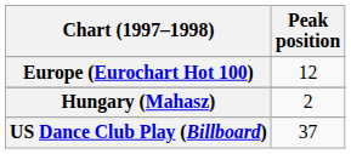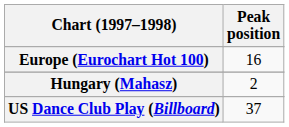 <table class="wikitable sortable plainrowheaders" style="text-align:center">
 <tr>
 <th scope="col">Chart (1997–1998)</th>
 <th scope="col">Peak<br>position</th>
 </tr>
 <tr>
 </tr>
 <tr>
 <th scope="row">Europe (<a href='#'>Eurochart Hot 100</a>)</th>
-<td>12</td>
+<td>16</td>
 </tr>
 <tr>
 </tr>
 <tr>
 </tr>
 <tr>
 <th scope="row">Hungary (<a href='#'>Mahasz</a>)</th>
 <td>2</td>
 </tr>
 <tr>
 </tr>
 <tr>
 </tr>
 <tr>
 </tr>
 <tr>
 </tr>
 <tr>
 </tr>
 <tr>
 </tr>
 <tr>
 <th scope="row">US <a href='#'>Dance Club Play</a> (<em><a href='#'>Billboard</a></em>)</th>
 <td>37</td>
 </tr>
 </table>
